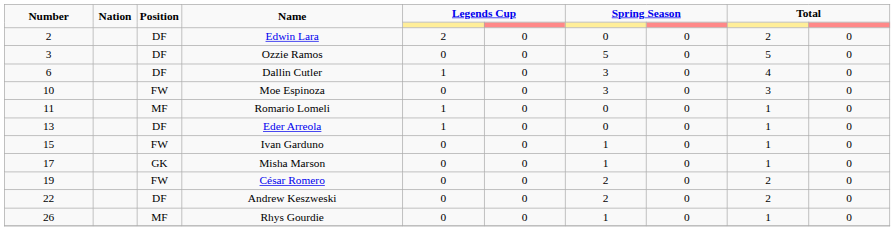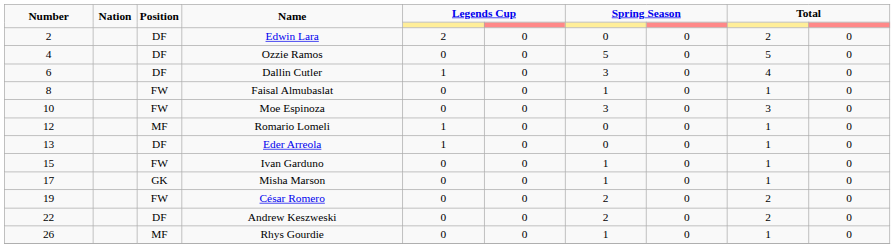 <table class="wikitable" style="text-align:center;">
 <tr>
 <td rowspan="2"  style="width:10%; text-align:center;"><strong>Number</strong></td>
 <td rowspan="2"  style="width:5%; text-align:center;"><strong>Nation</strong></td>
 <td rowspan="2"  style="width:5%; text-align:center;"><strong>Position</strong></td>
 <td rowspan="2"  style="width:25%; text-align:center;"><strong>Name</strong></td>
 <td colspan="2" style="text-align:center;"><strong><a href='#'>Legends Cup</a></strong></td>
 <td colspan="2" style="text-align:center;"><strong><a href='#'>Spring Season</a></strong></td>
 <td colspan="2" style="text-align:center;"><strong>Total</strong></td>
 </tr>
 <tr>
 <th style="width:60px; background:#fe9;"></th>
 <th style="width:60px; background:#ff8888;"></th>
 <th style="width:60px; background:#fe9;"></th>
 <th style="width:60px; background:#ff8888;"></th>
 <th style="width:60px; background:#fe9;"></th>
 <th style="width:60px; background:#ff8888;"></th>
 </tr>
 <tr>
 <td>2</td>
 <td></td>
 <td>DF</td>
 <td><a href='#'>Edwin Lara</a></td>
 <td>2</td>
 <td>0</td>
 <td>0</td>
 <td>0</td>
 <td>2</td>
 <td>0</td>
 </tr>
 <tr>
-<td>3</td>
+<td>4</td>
 <td></td>
 <td>DF</td>
 <td>Ozzie Ramos</td>
 <td>0</td>
 <td>0</td>
 <td>5</td>
 <td>0</td>
 <td>5</td>
 <td>0</td>
 </tr>
 <tr>
 <td>6</td>
 <td></td>
 <td>DF</td>
 <td>Dallin Cutler</td>
 <td>1</td>
 <td>0</td>
 <td>3</td>
 <td>0</td>
 <td>4</td>
 <td>0</td>
 </tr>
 <tr>
+<td>8</td>
+<td></td>
+<td>FW</td>
+<td>Faisal Almubaslat</td>
+<td>0</td>
+<td>0</td>
+<td>1</td>
+<td>0</td>
+<td>1</td>
+<td>0</td>
+</tr>
+<tr>
 <td>10</td>
 <td></td>
 <td>FW</td>
 <td>Moe Espinoza</td>
 <td>0</td>
 <td>0</td>
 <td>3</td>
 <td>0</td>
 <td>3</td>
 <td>0</td>
 </tr>
 <tr>
-<td>11</td>
+<td>12</td>
 <td></td>
 <td>MF</td>
 <td>Romario Lomeli</td>
 <td>1</td>
 <td>0</td>
 <td>0</td>
 <td>0</td>
 <td>1</td>
 <td>0</td>
 </tr>
 <tr>
 <td>13</td>
 <td></td>
 <td>DF</td>
 <td><a href='#'>Eder Arreola</a></td>
 <td>1</td>
 <td>0</td>
 <td>0</td>
 <td>0</td>
 <td>1</td>
 <td>0</td>
 </tr>
 <tr>
 <td>15</td>
 <td></td>
 <td>FW</td>
 <td>Ivan Garduno</td>
 <td>0</td>
 <td>0</td>
 <td>1</td>
 <td>0</td>
 <td>1</td>
 <td>0</td>
 </tr>
 <tr>
 <td>17</td>
 <td></td>
 <td>GK</td>
 <td>Misha Marson</td>
 <td>0</td>
 <td>0</td>
 <td>1</td>
 <td>0</td>
 <td>1</td>
 <td>0</td>
 </tr>
 <tr>
 <td>19</td>
 <td></td>
 <td>FW</td>
 <td><a href='#'>César Romero</a></td>
 <td>0</td>
 <td>0</td>
 <td>2</td>
 <td>0</td>
 <td>2</td>
 <td>0</td>
 </tr>
 <tr>
 <td>22</td>
 <td></td>
 <td>DF</td>
 <td>Andrew Keszweski</td>
 <td>0</td>
 <td>0</td>
 <td>2</td>
 <td>0</td>
 <td>2</td>
 <td>0</td>
 </tr>
 <tr>
 <td>26</td>
 <td></td>
 <td>MF</td>
 <td>Rhys Gourdie</td>
 <td>0</td>
 <td>0</td>
 <td>1</td>
 <td>0</td>
 <td>1</td>
 <td>0</td>
 </tr>
 <tr>
 </tr>
 </table>
